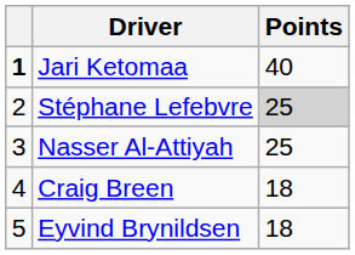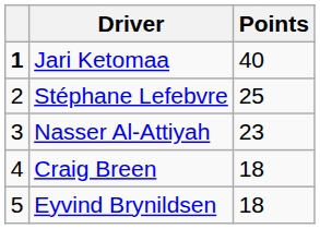 <table class="wikitable" style="font-size: 90%;">
 <tr>
 <th></th>
 <th>Driver</th>
 <th>Points</th>
 </tr>
 <tr>
 <td><strong>1</strong></td>
 <td> <a href='#'>Jari Ketomaa</a></td>
 <td>40</td>
 </tr>
 <tr>
 <td>2</td>
 <td> <a href='#'>Stéphane Lefebvre</a></td>
-<td style="background: lightgrey;">25</td>
+<td>25</td>
 </tr>
 <tr>
 <td>3</td>
 <td> <a href='#'>Nasser Al-Attiyah</a></td>
-<td>25</td>
+<td>23</td>
 </tr>
 <tr>
 <td>4</td>
 <td> <a href='#'>Craig Breen</a></td>
 <td>18</td>
 </tr>
 <tr>
 <td>5</td>
 <td> <a href='#'>Eyvind Brynildsen</a></td>
 <td>18</td>
 </tr>
 </table>
